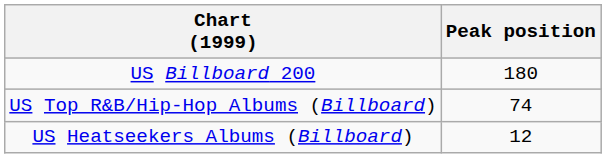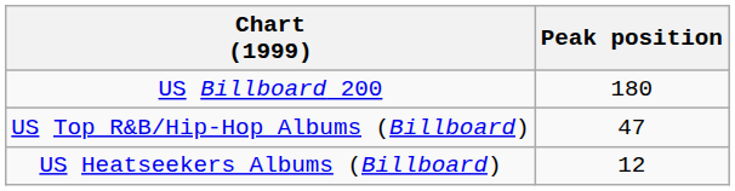 <table class="wikitable sortable" style="text-align:center">
 <tr>
 <th>Chart<br>(1999)</th>
 <th>Peak position</th>
 </tr>
 <tr>
 <td><a href='#'>US</a> <a href='#'><em>Billboard</em> 200</a></td>
 <td>180</td>
 </tr>
 <tr>
 <td><a href='#'>US</a> <a href='#'>Top R&B/Hip-Hop Albums</a> (<a href='#'><em>Billboard</em></a>)</td>
-<td>74</td>
+<td>47</td>
 </tr>
 <tr>
 <td><a href='#'>US</a> <a href='#'>Heatseekers Albums</a> (<a href='#'><em>Billboard</em></a>)</td>
 <td>12</td>
 </tr>
 </table>
